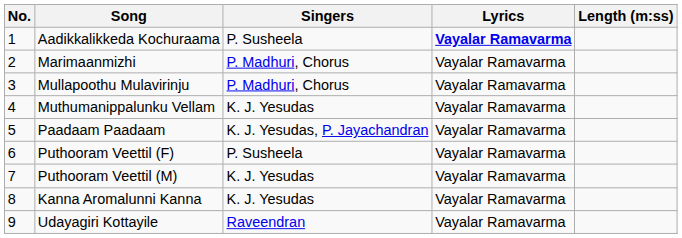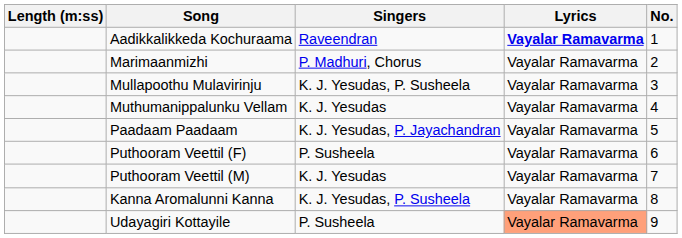 <table class="wikitable" style="font-size:95%;">
 <tr>
-<th>No.</th>
+<th>Length (m:ss)</th>
 <th>Song</th>
 <th>Singers</th>
 <th>Lyrics</th>
-<th>Length (m:ss)</th>
+<th>No.</th>
 </tr>
 <tr>
+<td></td>
+<td>Aadikkalikkeda Kochuraama</td>
+<td><a href='#'>Raveendran</a></td>
+<td><strong><a href='#'>Vayalar Ramavarma</a></strong></td>
 <td>1</td>
-<td>Aadikkalikkeda Kochuraama</td>
-<td>P. Susheela</td>
-<td><strong><a href='#'>Vayalar Ramavarma</a></strong></td>
-<td></td>
 </tr>
 <tr>
-<td>2</td>
+<td></td>
 <td>Marimaanmizhi</td>
 <td><a href='#'>P. Madhuri</a>, Chorus</td>
 <td>Vayalar Ramavarma</td>
-<td></td>
+<td>2</td>
 </tr>
 <tr>
+<td></td>
+<td>Mullapoothu Mulavirinju</td>
+<td>K. J. Yesudas, P. Susheela</td>
+<td>Vayalar Ramavarma</td>
 <td>3</td>
-<td>Mullapoothu Mulavirinju</td>
-<td><a href='#'>P. Madhuri</a>, Chorus</td>
-<td>Vayalar Ramavarma</td>
-<td></td>
 </tr>
 <tr>
-<td>4</td>
+<td></td>
 <td>Muthumanippalunku Vellam</td>
 <td>K. J. Yesudas</td>
 <td>Vayalar Ramavarma</td>
-<td></td>
+<td>4</td>
 </tr>
 <tr>
-<td>5</td>
+<td></td>
 <td>Paadaam Paadaam</td>
 <td>K. J. Yesudas, <a href='#'>P. Jayachandran</a></td>
 <td>Vayalar Ramavarma</td>
-<td></td>
+<td>5</td>
 </tr>
 <tr>
-<td>6</td>
+<td></td>
 <td>Puthooram Veettil (F)</td>
 <td>P. Susheela</td>
 <td>Vayalar Ramavarma</td>
-<td></td>
+<td>6</td>
 </tr>
 <tr>
-<td>7</td>
+<td></td>
 <td>Puthooram Veettil (M)</td>
 <td>K. J. Yesudas</td>
 <td>Vayalar Ramavarma</td>
-<td></td>
+<td>7</td>
 </tr>
 <tr>
+<td></td>
+<td>Kanna Aromalunni Kanna</td>
+<td>K. J. Yesudas, <a href='#'>P. Susheela</a></td>
+<td>Vayalar Ramavarma</td>
 <td>8</td>
-<td>Kanna Aromalunni Kanna</td>
-<td>K. J. Yesudas</td>
-<td>Vayalar Ramavarma</td>
-<td></td>
 </tr>
 <tr>
+<td></td>
+<td>Udayagiri Kottayile</td>
+<td>P. Susheela</td>
+<td style="background: lightsalmon;">Vayalar Ramavarma</td>
 <td>9</td>
-<td>Udayagiri Kottayile</td>
-<td><a href='#'>Raveendran</a></td>
-<td>Vayalar Ramavarma</td>
-<td></td>
 </tr>
 </table>
